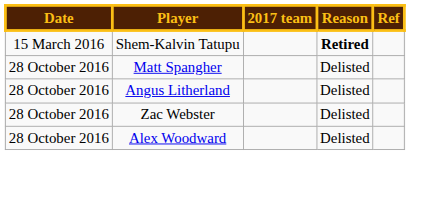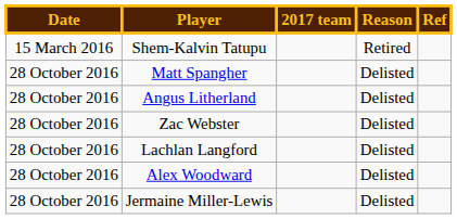 <table class="wikitable" style="text-align:center">
 <tr>
 <th style="background:#4D2004; color:#FBBF15; border: solid #FBBF15">Date</th>
 <th style="background:#4D2004; color:#FBBF15; border: solid #FBBF15">Player</th>
 <th style="background:#4D2004; color:#FBBF15; border: solid #FBBF15">2017 team</th>
 <th style="background:#4D2004; color:#FBBF15; border: solid #FBBF15">Reason</th>
 <th style="background:#4D2004; color:#FBBF15; border: solid #FBBF15">Ref</th>
 </tr>
 <tr>
 <td>15 March 2016</td>
 <td>Shem-Kalvin Tatupu</td>
 <td></td>
-<td><strong>Retired</strong></td>
+<td>Retired</td>
 <td></td>
 </tr>
 <tr>
 <td>28 October 2016</td>
 <td><a href='#'>Matt Spangher</a></td>
 <td></td>
 <td>Delisted</td>
 <td></td>
 </tr>
 <tr>
 <td>28 October 2016</td>
 <td><a href='#'>Angus Litherland</a></td>
 <td></td>
 <td>Delisted</td>
 <td></td>
 </tr>
 <tr>
 <td>28 October 2016</td>
 <td>Zac Webster</td>
 <td></td>
 <td>Delisted</td>
 <td></td>
 </tr>
 <tr>
 <td>28 October 2016</td>
+<td>Lachlan Langford</td>
+<td></td>
+<td>Delisted</td>
+<td></td>
+</tr>
+<tr>
+<td>28 October 2016</td>
 <td><a href='#'>Alex Woodward</a></td>
 <td></td>
 <td>Delisted</td>
 <td></td>
 </tr>
+<tr>
+<td>28 October 2016</td>
+<td>Jermaine Miller-Lewis</td>
+<td></td>
+<td>Delisted</td>
+<td></td>
+</tr>
 </table>
